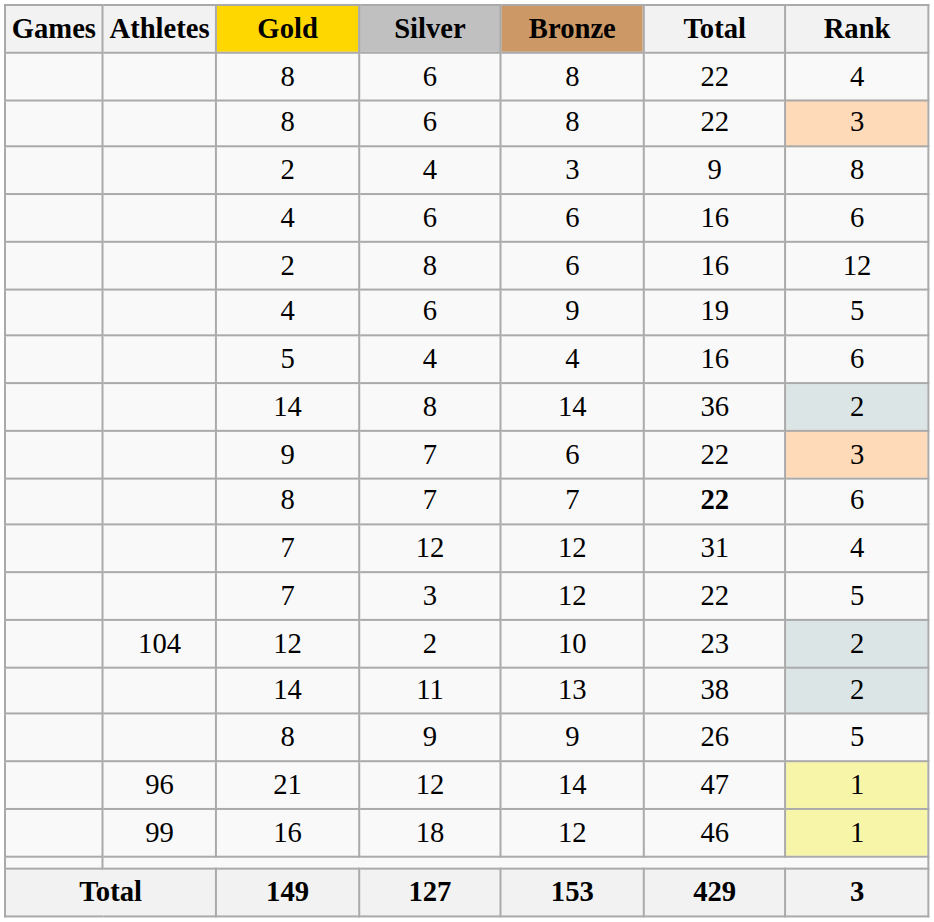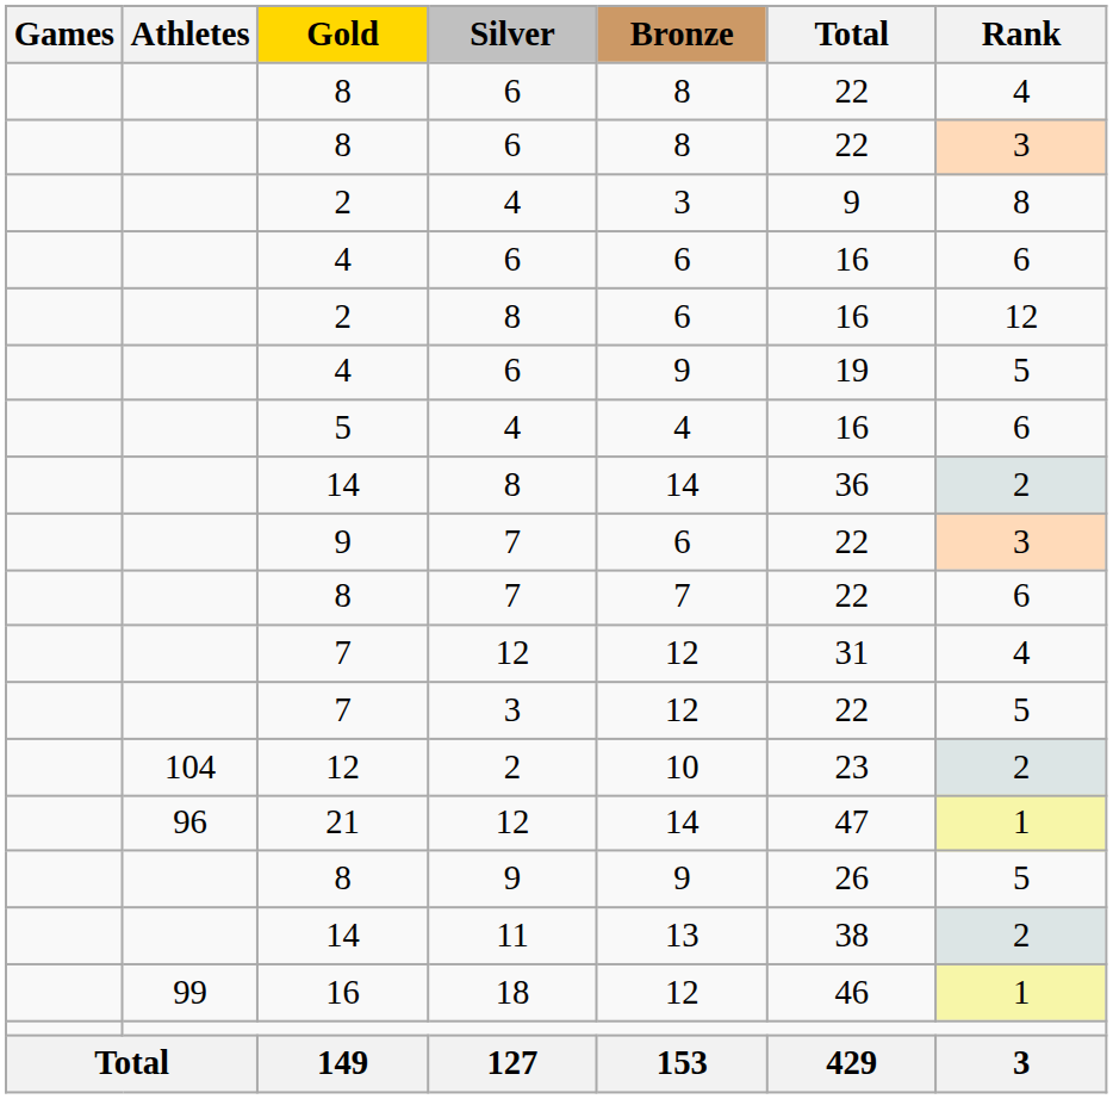 <table class="wikitable" style="text-align:center; font-size:90%;">
 <tr>
 <th>Games</th>
 <th>Athletes</th>
 <th style="background:gold; width:4.5em; font-weight:bold;">Gold</th>
 <th style="background:silver; width:4.5em; font-weight:bold;">Silver</th>
 <th style="background:#cc9966; width:4.5em; font-weight:bold;">Bronze</th>
 <th style="width:4.5em; font-weight:bold;">Total</th>
 <th style="width:4.5em; font-weight:bold;">Rank</th>
 </tr>
 <tr>
 <td align=left></td>
 <td></td>
 <td>8</td>
 <td>6</td>
 <td>8</td>
 <td>22</td>
 <td>4</td>
 </tr>
 <tr>
 <td align=left></td>
 <td></td>
 <td>8</td>
 <td>6</td>
 <td>8</td>
 <td>22</td>
 <td style="background:#ffdab9;">3</td>
 </tr>
 <tr>
 <td align=left></td>
 <td></td>
 <td>2</td>
 <td>4</td>
 <td>3</td>
 <td>9</td>
 <td>8</td>
 </tr>
 <tr>
 <td align=left></td>
 <td></td>
 <td>4</td>
 <td>6</td>
 <td>6</td>
 <td>16</td>
 <td>6</td>
 </tr>
 <tr>
 <td align=left></td>
 <td></td>
 <td>2</td>
 <td>8</td>
 <td>6</td>
 <td>16</td>
 <td>12</td>
 </tr>
 <tr>
 <td align=left></td>
 <td></td>
 <td>4</td>
 <td>6</td>
 <td>9</td>
 <td>19</td>
 <td>5</td>
 </tr>
 <tr>
 <td align=left></td>
 <td></td>
 <td>5</td>
 <td>4</td>
 <td>4</td>
 <td>16</td>
 <td>6</td>
 </tr>
 <tr>
 <td align=left></td>
 <td></td>
 <td>14</td>
 <td>8</td>
 <td>14</td>
 <td>36</td>
 <td bgcolor=dce5e5>2</td>
 </tr>
 <tr>
 <td align=left></td>
 <td></td>
 <td>9</td>
 <td>7</td>
 <td>6</td>
 <td>22</td>
 <td style="background:#ffdab9;">3</td>
 </tr>
 <tr>
 <td align=left></td>
 <td></td>
 <td>8</td>
 <td>7</td>
 <td>7</td>
-<td><strong>22</strong></td>
+<td>22</td>
 <td>6</td>
 </tr>
 <tr>
 <td align=left></td>
 <td></td>
 <td>7</td>
 <td>12</td>
 <td>12</td>
 <td>31</td>
 <td>4</td>
 </tr>
 <tr>
 <td align=left></td>
 <td></td>
 <td>7</td>
 <td>3</td>
 <td>12</td>
 <td>22</td>
 <td>5</td>
 </tr>
 <tr>
 <td align=left></td>
 <td>104</td>
 <td>12</td>
 <td>2</td>
 <td>10</td>
 <td>23</td>
 <td bgcolor=dce5e5>2</td>
 </tr>
 <tr>
 <td align=left></td>
-<td></td>
+<td>96</td>
+<td>21</td>
+<td>12</td>
 <td>14</td>
-<td>11</td>
-<td>13</td>
-<td>38</td>
-<td bgcolor=dce5e5>2</td>
+<td>47</td>
+<td style="background:#f7f6a8;">1</td>
 </tr>
 <tr>
 <td align=left></td>
 <td></td>
 <td>8</td>
 <td>9</td>
 <td>9</td>
 <td>26</td>
 <td>5</td>
 </tr>
 <tr>
 <td align=left></td>
-<td>96</td>
-<td>21</td>
-<td>12</td>
+<td></td>
 <td>14</td>
-<td>47</td>
-<td style="background:#f7f6a8;">1</td>
+<td>11</td>
+<td>13</td>
+<td>38</td>
+<td bgcolor=dce5e5>2</td>
 </tr>
 <tr>
 <td align=left></td>
 <td>99</td>
 <td>16</td>
 <td>18</td>
 <td>12</td>
 <td>46</td>
 <td style="background:#f7f6a8;">1</td>
 </tr>
 <tr>
 <td align=left></td>
 </tr>
 <tr>
 <th colspan=2>Total</th>
 <th>149</th>
 <th>127</th>
 <th>153</th>
 <th>429</th>
 <th>3</th>
 </tr>
 </table>
